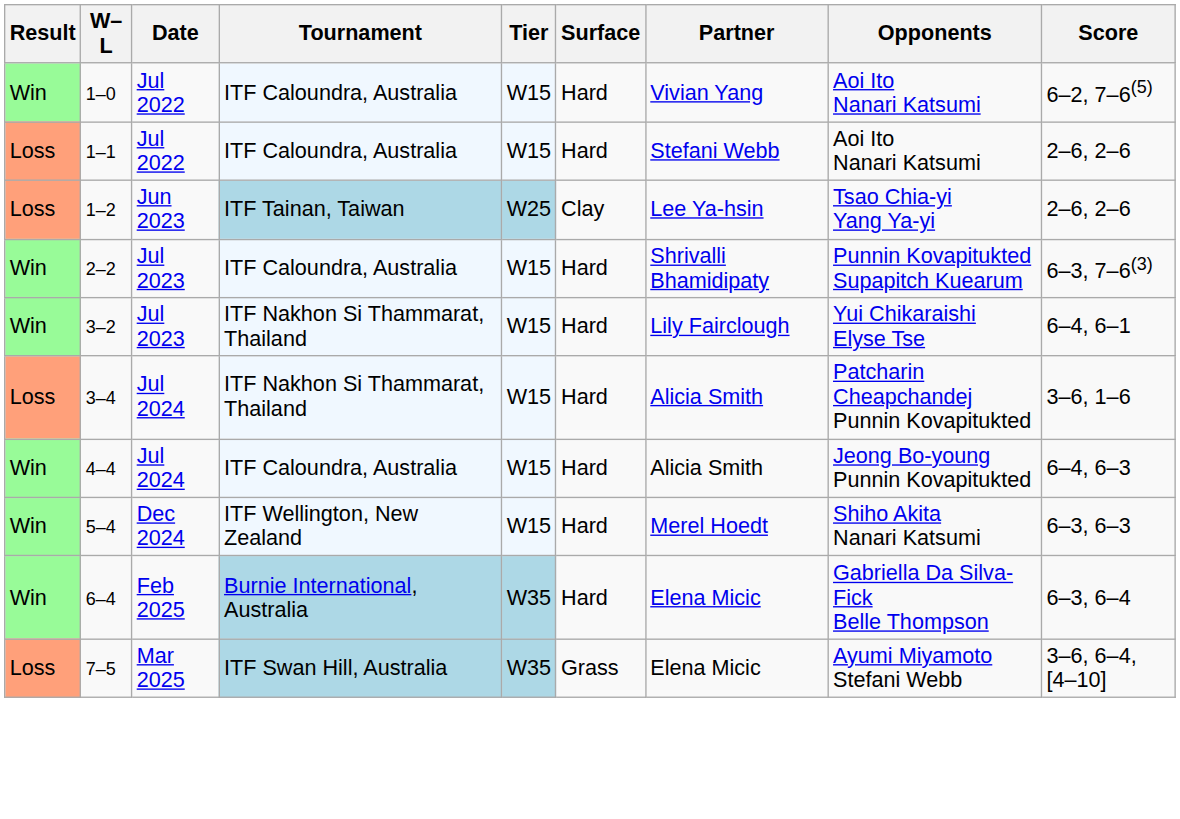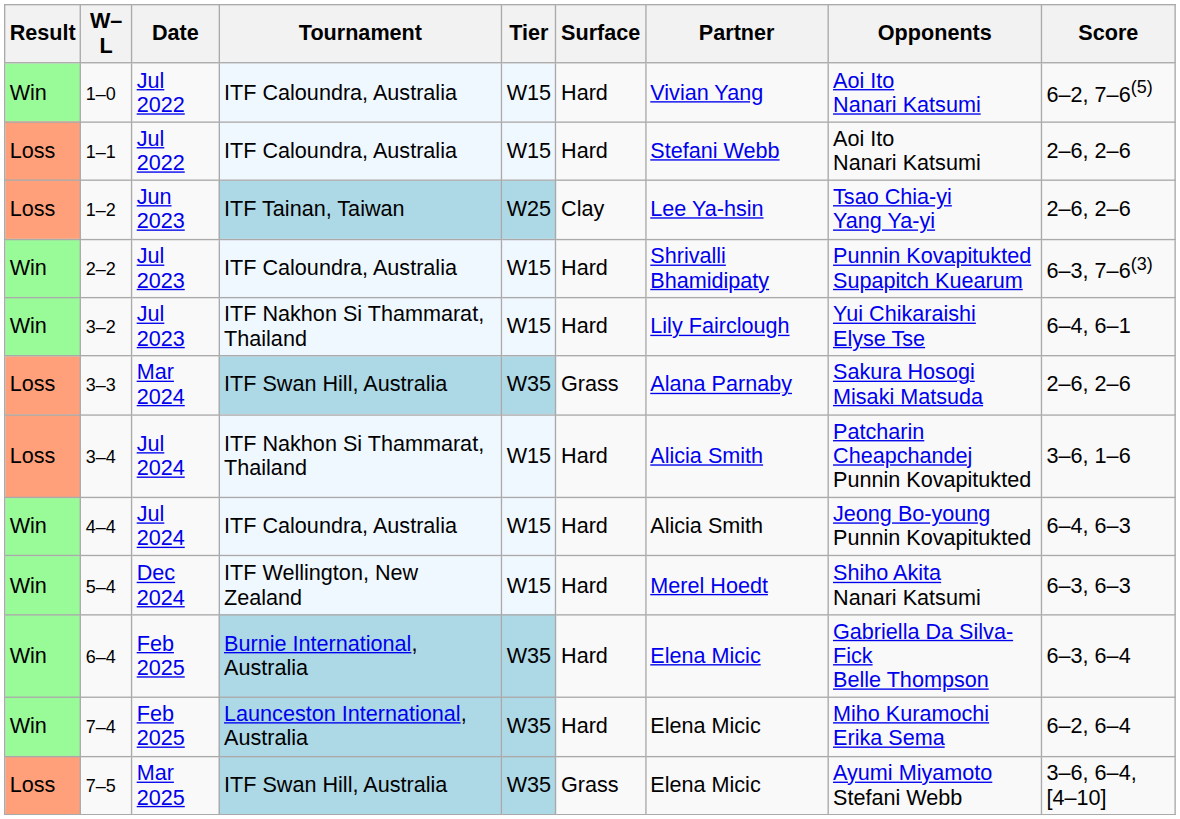 <table class="sortable wikitable">
 <tr>
 <th>Result</th>
 <th class="unsortable">W–L</th>
 <th>Date</th>
 <th>Tournament</th>
 <th>Tier</th>
 <th>Surface</th>
 <th>Partner</th>
 <th>Opponents</th>
 <th class="unsortable">Score</th>
 </tr>
 <tr>
 <td style="background:#98fb98;">Win</td>
 <td><small>1–0</small></td>
 <td><a href='#'>Jul 2022</a></td>
 <td style="background:#f0f8ff;">ITF Caloundra, Australia</td>
 <td style="background:#f0f8ff;">W15</td>
 <td>Hard</td>
 <td> <a href='#'>Vivian Yang</a></td>
 <td> <a href='#'>Aoi Ito</a> <br> <a href='#'>Nanari Katsumi</a></td>
 <td>6–2, 7–6<sup>(5)</sup></td>
 </tr>
 <tr>
 <td style="background:#ffa07a;">Loss</td>
 <td><small>1–1</small></td>
 <td><a href='#'>Jul 2022</a></td>
 <td style="background:#f0f8ff;">ITF Caloundra, Australia</td>
 <td style="background:#f0f8ff;">W15</td>
 <td>Hard</td>
 <td> <a href='#'>Stefani Webb</a></td>
 <td> Aoi Ito <br> Nanari Katsumi</td>
 <td>2–6, 2–6</td>
 </tr>
 <tr>
 <td style="background:#ffa07a;">Loss</td>
 <td><small>1–2</small></td>
 <td><a href='#'>Jun 2023</a></td>
 <td style="background:lightblue;">ITF Tainan, Taiwan</td>
 <td style="background:lightblue;">W25</td>
 <td>Clay</td>
 <td> <a href='#'>Lee Ya-hsin</a></td>
 <td> <a href='#'>Tsao Chia-yi</a> <br> <a href='#'>Yang Ya-yi</a></td>
 <td>2–6, 2–6</td>
 </tr>
 <tr>
 <td style="background:#98fb98;">Win</td>
 <td><small>2–2</small></td>
 <td><a href='#'>Jul 2023</a></td>
 <td style="background:#f0f8ff;">ITF Caloundra, Australia</td>
 <td style="background:#f0f8ff;">W15</td>
 <td>Hard</td>
 <td> <a href='#'>Shrivalli Bhamidipaty</a></td>
 <td> <a href='#'>Punnin Kovapitukted</a> <br> <a href='#'>Supapitch Kuearum</a></td>
 <td>6–3, 7–6<sup>(3)</sup></td>
 </tr>
 <tr>
 <td style="background:#98fb98;">Win</td>
 <td><small>3–2</small></td>
 <td><a href='#'>Jul 2023</a></td>
 <td style="background:#f0f8ff;">ITF Nakhon Si Thammarat, Thailand</td>
 <td style="background:#f0f8ff;">W15</td>
 <td>Hard</td>
 <td> <a href='#'>Lily Fairclough</a></td>
 <td> <a href='#'>Yui Chikaraishi</a> <br> <a href='#'>Elyse Tse</a></td>
 <td>6–4, 6–1</td>
 </tr>
 <tr>
 <td style="background:#ffa07a;">Loss</td>
+<td><small>3–3</small></td>
+<td><a href='#'>Mar 2024</a></td>
+<td style="background:lightblue;">ITF Swan Hill, Australia</td>
+<td style="background:lightblue;">W35</td>
+<td>Grass</td>
+<td> <a href='#'>Alana Parnaby</a></td>
+<td> <a href='#'>Sakura Hosogi</a> <br> <a href='#'>Misaki Matsuda</a></td>
+<td>2–6, 2–6</td>
+</tr>
+<tr>
+<td style="background:#ffa07a;">Loss</td>
 <td><small>3–4</small></td>
 <td><a href='#'>Jul 2024</a></td>
 <td style="background:#f0f8ff;">ITF Nakhon Si Thammarat, Thailand</td>
 <td style="background:#f0f8ff;">W15</td>
 <td>Hard</td>
 <td> <a href='#'>Alicia Smith</a></td>
 <td> <a href='#'>Patcharin Cheapchandej</a> <br> Punnin Kovapitukted</td>
 <td>3–6, 1–6</td>
 </tr>
 <tr>
 <td style="background:#98fb98;">Win</td>
 <td><small>4–4</small></td>
 <td><a href='#'>Jul 2024</a></td>
 <td style="background:#f0f8ff;">ITF Caloundra, Australia</td>
 <td style="background:#f0f8ff;">W15</td>
 <td>Hard</td>
 <td> Alicia Smith</td>
 <td> <a href='#'>Jeong Bo-young</a> <br> Punnin Kovapitukted</td>
 <td>6–4, 6–3</td>
 </tr>
 <tr>
 <td style="background:#98fb98;">Win</td>
 <td><small>5–4</small></td>
 <td><a href='#'>Dec 2024</a></td>
 <td style="background:#f0f8ff;">ITF Wellington, New Zealand</td>
 <td style="background:#f0f8ff;">W15</td>
 <td>Hard</td>
 <td> <a href='#'>Merel Hoedt</a></td>
 <td> <a href='#'>Shiho Akita</a> <br> Nanari Katsumi</td>
 <td>6–3, 6–3</td>
 </tr>
 <tr>
 <td style="background:#98fb98;">Win</td>
 <td><small>6–4</small></td>
 <td><a href='#'>Feb 2025</a></td>
 <td style="background:lightblue;"><a href='#'>Burnie International</a>, Australia</td>
 <td style="background:lightblue;">W35</td>
 <td>Hard</td>
 <td> <a href='#'>Elena Micic</a></td>
 <td> <a href='#'>Gabriella Da Silva-Fick</a> <br> <a href='#'>Belle Thompson</a></td>
 <td>6–3, 6–4</td>
 </tr>
 <tr>
+<td style="background:#98fb98;">Win</td>
+<td><small>7–4</small></td>
+<td><a href='#'>Feb 2025</a></td>
+<td style="background:lightblue;"><a href='#'>Launceston International</a>, Australia</td>
+<td style="background:lightblue;">W35</td>
+<td>Hard</td>
+<td> Elena Micic</td>
+<td> <a href='#'>Miho Kuramochi</a> <br> <a href='#'>Erika Sema</a></td>
+<td>6–2, 6–4</td>
+</tr>
+<tr>
 <td style="background:#FFA07A;">Loss</td>
 <td><small>7–5</small></td>
 <td><a href='#'>Mar 2025</a></td>
 <td style="background:lightblue;">ITF Swan Hill, Australia</td>
 <td style="background:lightblue;">W35</td>
 <td>Grass</td>
 <td> Elena Micic</td>
 <td> <a href='#'>Ayumi Miyamoto </a> <br> Stefani Webb</td>
 <td>3–6, 6–4, [4–10]</td>
 </tr>
 </table>
